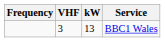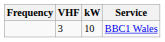 <table class="wikitable sortable">
 <tr>
 <th>Frequency</th>
 <th>VHF</th>
 <th>kW</th>
 <th>Service</th>
 </tr>
 <tr>
 <td></td>
 <td>3</td>
-<td>13</td>
+<td>10</td>
 <td><a href='#'>BBC1 Wales</a></td>
 </tr>
 </table>
